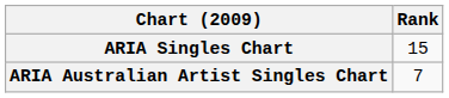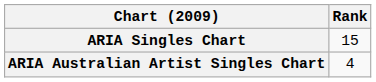 <table class="wikitable sortable plainrowheaders" style="text-align:center;">
 <tr>
 <th scope="col">Chart (2009)</th>
 <th scope="col">Rank</th>
 </tr>
 <tr>
 <th scope="row">ARIA Singles Chart</th>
 <td>15</td>
 </tr>
 <tr>
 <th scope="row">ARIA Australian Artist Singles Chart</th>
-<td>7</td>
+<td>4</td>
 </tr>
 </table>
